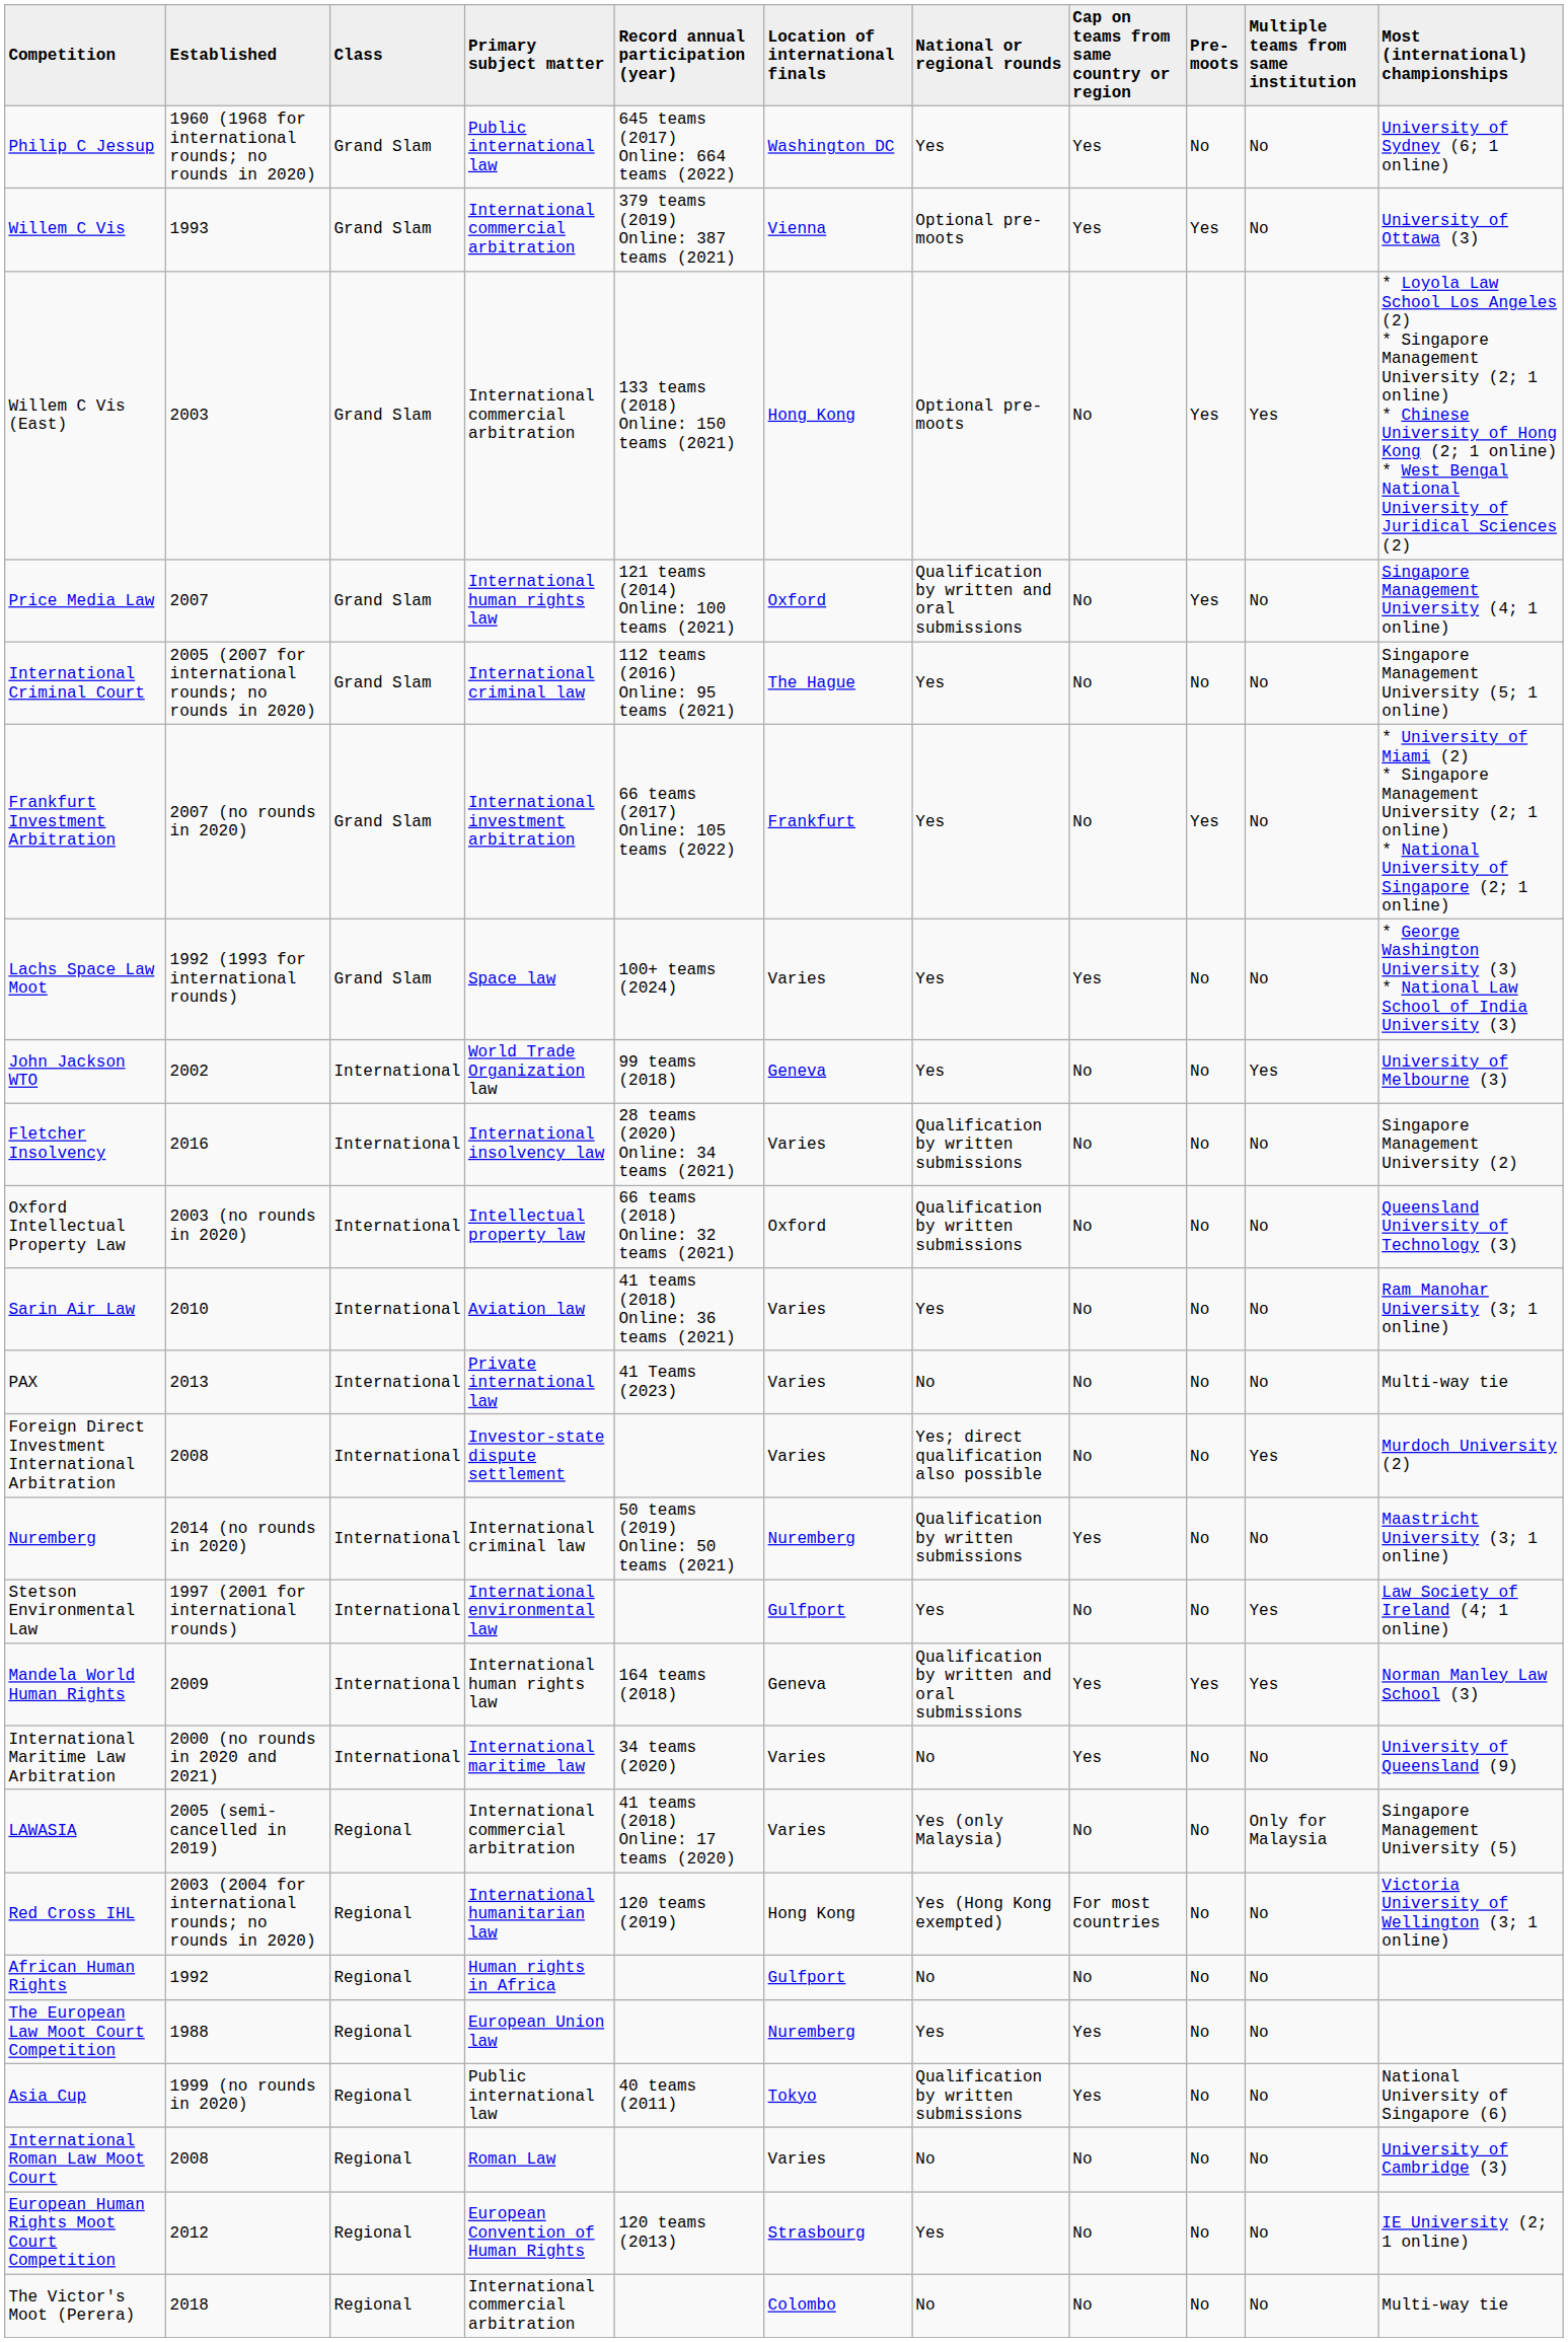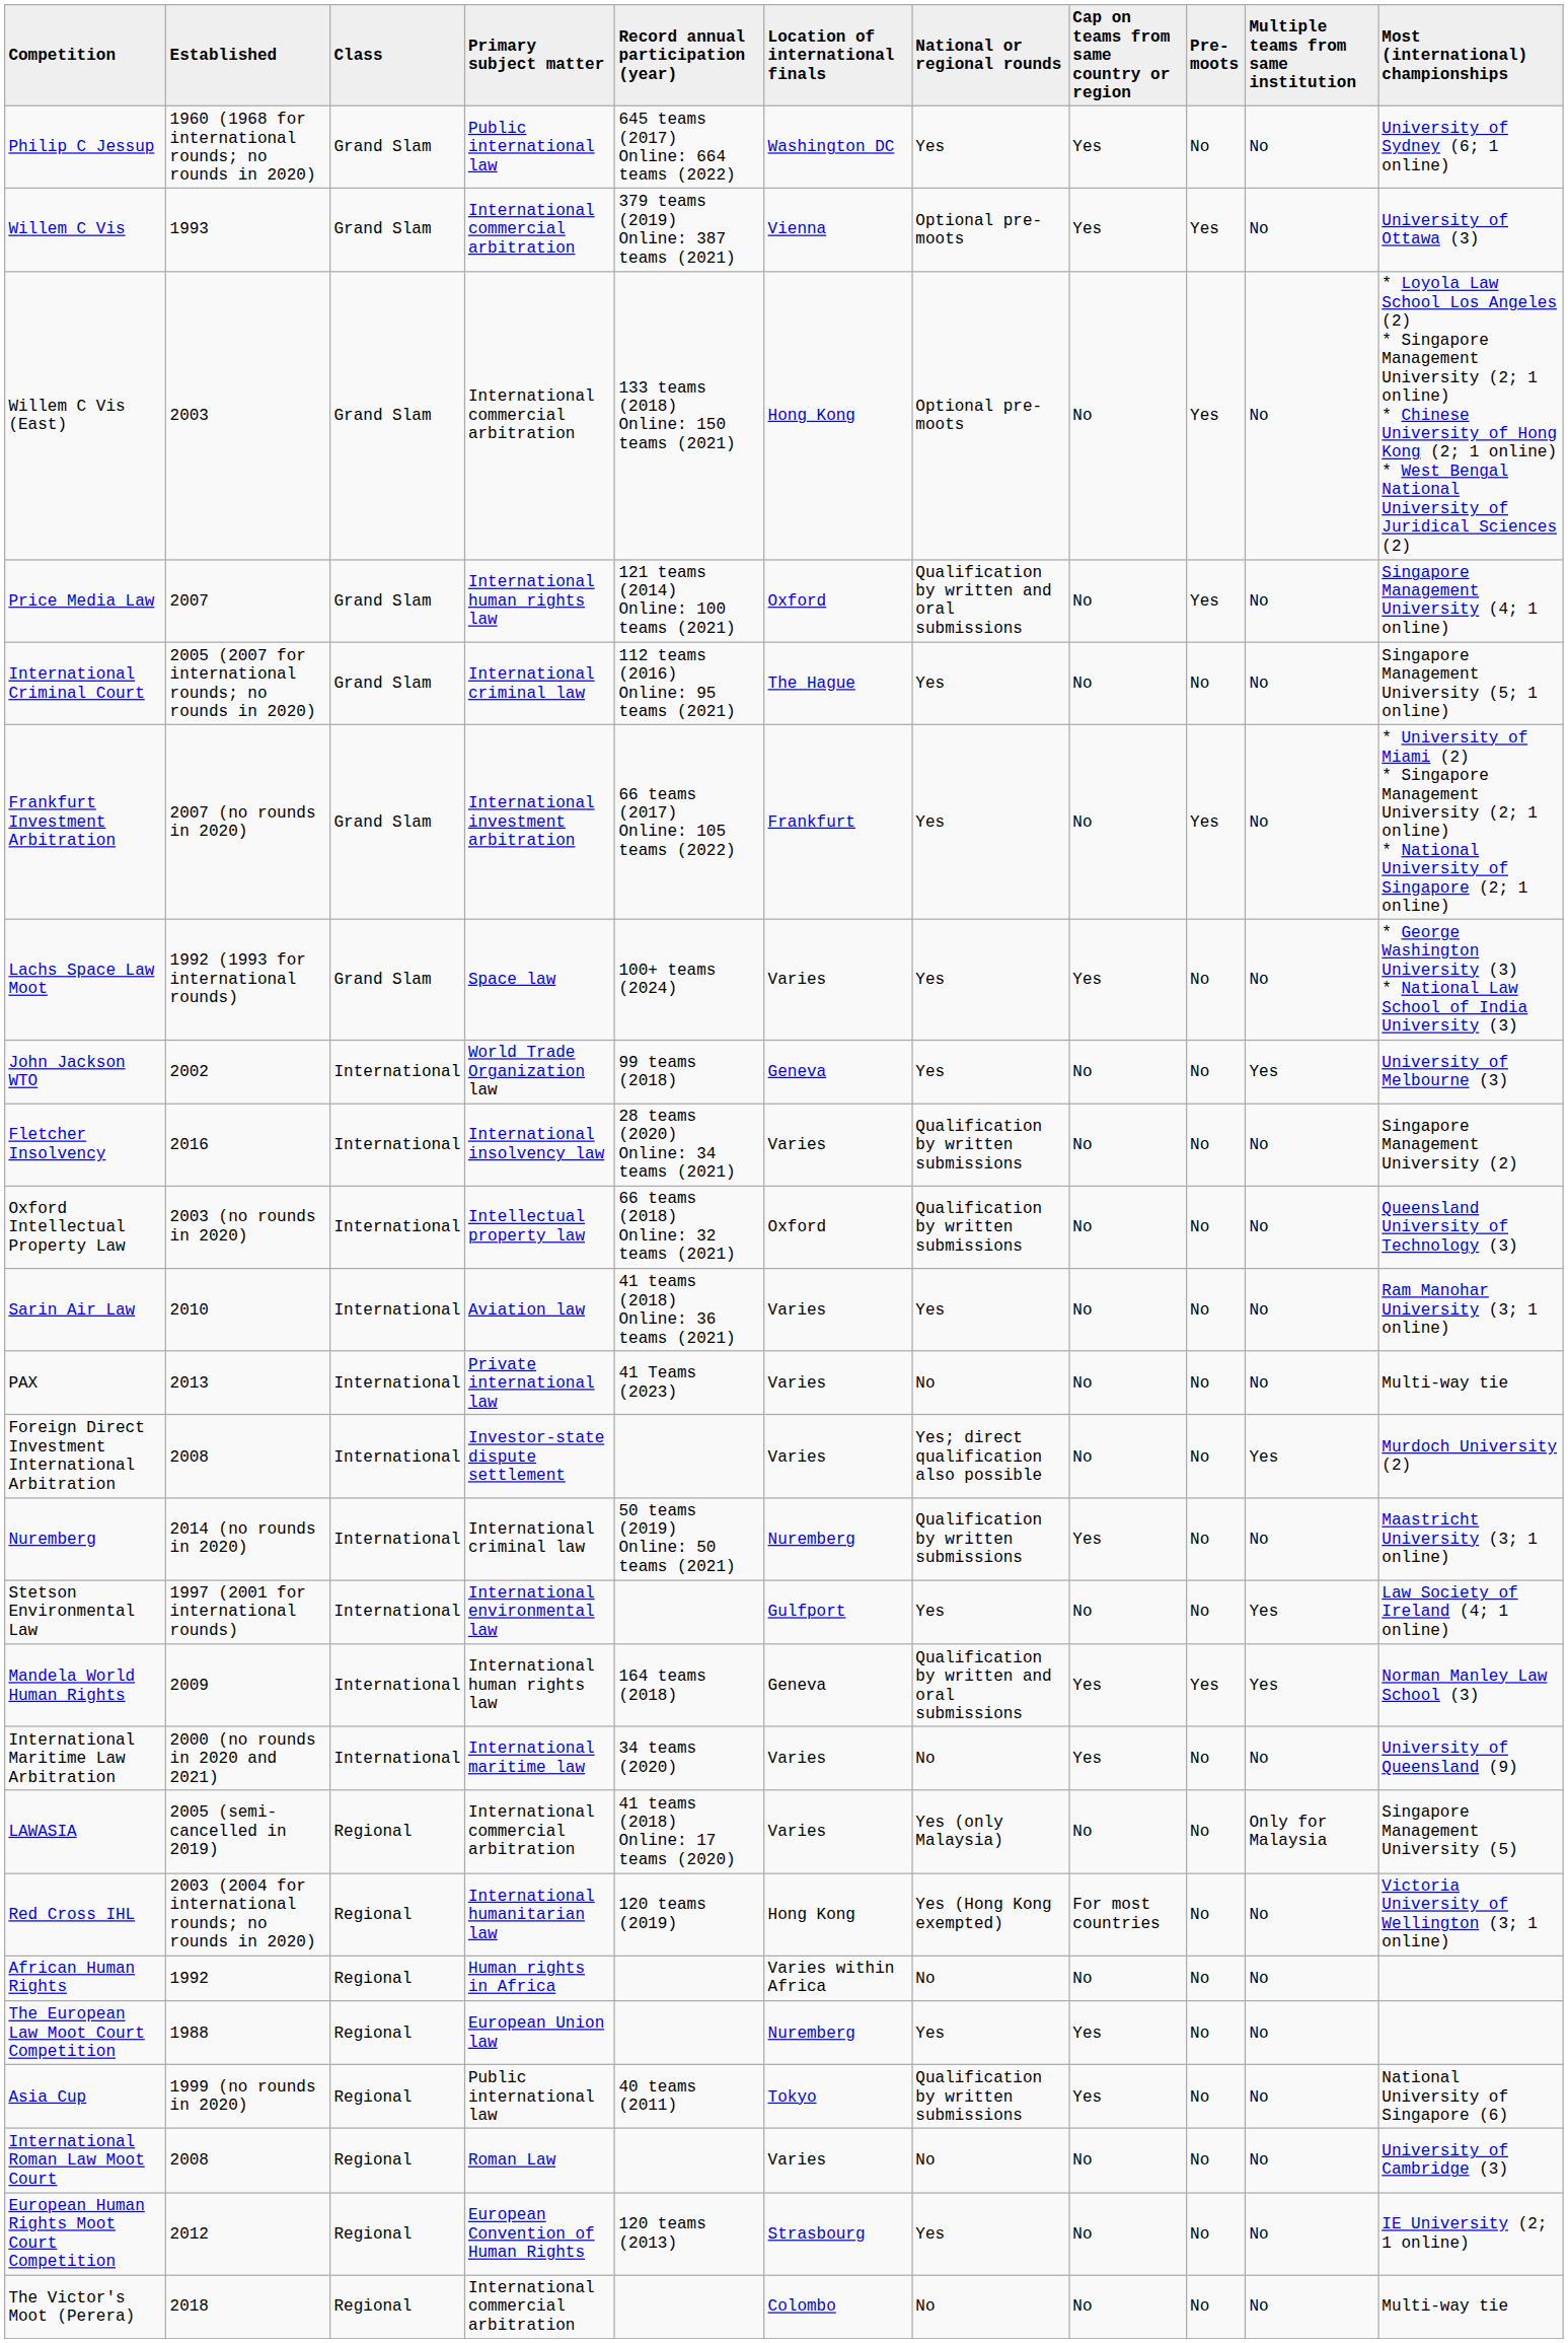 <table class="wikitable sortable">
 <tr style="background:#efefef;">
 <td><strong>Competition</strong></td>
 <td><strong>Established</strong></td>
 <td><strong>Class</strong></td>
 <td><strong>Primary subject matter</strong></td>
 <td><strong>Record annual participation (year)</strong></td>
 <td><strong>Location of international finals</strong></td>
 <td><strong>National or regional rounds</strong></td>
 <td><strong>Cap on teams from same country or region</strong></td>
 <td><strong>Pre-moots</strong></td>
 <td><strong>Multiple teams from same institution</strong></td>
 <td><strong>Most (international) championships</strong></td>
 </tr>
 <tr>
 <td><a href='#'>Philip C Jessup</a></td>
 <td>1960 (1968 for international rounds; no rounds in 2020)</td>
 <td>Grand Slam</td>
 <td><a href='#'>Public international law</a></td>
 <td>645 teams (2017) <br> Online: 664 teams (2022)</td>
 <td><a href='#'>Washington DC</a></td>
 <td>Yes</td>
 <td>Yes</td>
 <td>No</td>
 <td>No</td>
 <td><a href='#'>University of Sydney</a> (6; 1 online)</td>
 </tr>
 <tr>
 <td><a href='#'>Willem C Vis</a></td>
 <td>1993</td>
 <td>Grand Slam</td>
 <td><a href='#'>International commercial arbitration</a></td>
 <td>379 teams (2019) <br> Online: 387 teams (2021)</td>
 <td><a href='#'>Vienna</a></td>
 <td>Optional pre-moots</td>
 <td>Yes</td>
 <td>Yes</td>
 <td>No</td>
 <td><a href='#'>University of Ottawa</a> (3)</td>
 </tr>
 <tr>
 <td>Willem C Vis (East)</td>
 <td>2003</td>
 <td>Grand Slam</td>
 <td>International commercial arbitration</td>
 <td>133 teams (2018) <br> Online: 150 teams (2021)</td>
 <td><a href='#'>Hong Kong</a></td>
 <td>Optional pre-moots</td>
 <td>No</td>
 <td>Yes</td>
-<td>Yes</td>
+<td>No</td>
 <td>* <a href='#'>Loyola Law School Los Angeles</a> (2)<br> * Singapore Management University (2; 1 online) <br> * <a href='#'>Chinese University of Hong Kong</a> (2; 1 online) <br> * <a href='#'>West Bengal National University of Juridical Sciences</a> (2)</td>
 </tr>
 <tr>
 <td><a href='#'>Price Media Law</a></td>
 <td>2007</td>
 <td>Grand Slam</td>
 <td><a href='#'>International human rights law</a></td>
 <td>121 teams (2014) <br> Online: 100 teams (2021)</td>
 <td><a href='#'>Oxford</a></td>
 <td>Qualification by written and oral submissions</td>
 <td>No</td>
 <td>Yes</td>
 <td>No</td>
 <td><a href='#'>Singapore Management University</a> (4; 1 online)</td>
 </tr>
 <tr>
 <td><a href='#'>International Criminal Court</a></td>
 <td>2005 (2007 for international rounds; no rounds in 2020)</td>
 <td>Grand Slam</td>
 <td><a href='#'>International criminal law</a></td>
 <td>112 teams (2016) <br> Online: 95 teams (2021)</td>
 <td><a href='#'>The Hague</a></td>
 <td>Yes</td>
 <td>No</td>
 <td>No</td>
 <td>No</td>
 <td>Singapore Management University (5; 1 online)</td>
 </tr>
 <tr>
 <td><a href='#'>Frankfurt Investment Arbitration</a></td>
 <td>2007 (no rounds in 2020)</td>
 <td>Grand Slam</td>
 <td><a href='#'>International investment arbitration</a></td>
 <td>66 teams (2017) <br> Online: 105 teams (2022)</td>
 <td><a href='#'>Frankfurt</a></td>
 <td>Yes</td>
 <td>No</td>
 <td>Yes</td>
 <td>No</td>
 <td>* <a href='#'>University of Miami</a> (2)<br> * Singapore Management University (2; 1 online) <br> * <a href='#'>National University of Singapore</a> (2; 1 online)</td>
 </tr>
 <tr>
 <td><a href='#'>Lachs Space Law Moot</a></td>
 <td>1992 (1993 for international rounds)</td>
 <td>Grand Slam</td>
 <td><a href='#'>Space law</a></td>
 <td>100+ teams (2024)</td>
 <td>Varies</td>
 <td>Yes</td>
 <td>Yes</td>
 <td>No</td>
 <td>No</td>
 <td>* <a href='#'>George Washington University</a> (3) <br> * <a href='#'>National Law School of India University</a> (3)</td>
 </tr>
 <tr>
 <td><a href='#'>John Jackson WTO</a></td>
 <td>2002</td>
 <td>International</td>
 <td><a href='#'>World Trade Organization</a> law</td>
 <td>99 teams (2018)</td>
 <td><a href='#'>Geneva</a></td>
 <td>Yes</td>
 <td>No</td>
 <td>No</td>
 <td>Yes</td>
 <td><a href='#'>University of Melbourne</a> (3)</td>
 </tr>
 <tr>
 <td><a href='#'>Fletcher Insolvency</a></td>
 <td>2016</td>
 <td>International</td>
 <td><a href='#'>International insolvency law</a></td>
 <td>28 teams (2020) <br> Online: 34 teams (2021)</td>
 <td>Varies</td>
 <td>Qualification by written submissions</td>
 <td>No</td>
 <td>No</td>
 <td>No</td>
 <td>Singapore Management University (2)</td>
 </tr>
 <tr>
 <td>Oxford Intellectual Property Law</td>
 <td>2003 (no rounds in 2020)</td>
 <td>International</td>
 <td><a href='#'>Intellectual property law</a></td>
 <td>66 teams (2018) <br> Online: 32 teams (2021)</td>
 <td>Oxford</td>
 <td>Qualification by written submissions</td>
 <td>No</td>
 <td>No</td>
 <td>No</td>
 <td><a href='#'>Queensland University of Technology</a> (3)</td>
 </tr>
 <tr>
 <td><a href='#'>Sarin Air Law</a></td>
 <td>2010</td>
 <td>International</td>
 <td><a href='#'>Aviation law</a></td>
 <td>41 teams (2018) <br> Online: 36 teams (2021)</td>
 <td>Varies</td>
 <td>Yes</td>
 <td>No</td>
 <td>No</td>
 <td>No</td>
 <td><a href='#'>Ram Manohar University</a> (3; 1 online)</td>
 </tr>
 <tr>
 <td>PAX</td>
 <td>2013</td>
 <td>International</td>
 <td><a href='#'>Private international law</a></td>
 <td>41 Teams (2023)</td>
 <td>Varies</td>
 <td>No</td>
 <td>No</td>
 <td>No</td>
 <td>No</td>
 <td>Multi-way tie</td>
 </tr>
 <tr>
 <td>Foreign Direct Investment International Arbitration</td>
 <td>2008</td>
 <td>International</td>
 <td><a href='#'>Investor-state dispute settlement</a></td>
 <td></td>
 <td>Varies</td>
 <td>Yes; direct qualification also possible</td>
 <td>No</td>
 <td>No</td>
 <td>Yes</td>
 <td><a href='#'>Murdoch University</a> (2)</td>
 </tr>
 <tr>
 <td><a href='#'>Nuremberg</a></td>
 <td>2014 (no rounds in 2020)</td>
 <td>International</td>
 <td>International criminal law</td>
 <td>50 teams (2019) <br> Online: 50 teams (2021)</td>
 <td><a href='#'>Nuremberg</a></td>
 <td>Qualification by written submissions</td>
 <td>Yes</td>
 <td>No</td>
 <td>No</td>
 <td><a href='#'>Maastricht University</a> (3; 1 online)</td>
 </tr>
 <tr>
 <td>Stetson Environmental Law</td>
 <td>1997 (2001 for international rounds)</td>
 <td>International</td>
 <td><a href='#'>International environmental law</a></td>
 <td></td>
 <td><a href='#'>Gulfport</a></td>
 <td>Yes</td>
 <td>No</td>
 <td>No</td>
 <td>Yes</td>
 <td><a href='#'>Law Society of Ireland</a> (4; 1 online)</td>
 </tr>
 <tr>
 <td><a href='#'>Mandela World Human Rights</a></td>
 <td>2009</td>
 <td>International</td>
 <td>International human rights law</td>
 <td>164 teams (2018)</td>
 <td>Geneva</td>
 <td>Qualification by written and oral submissions</td>
 <td>Yes</td>
 <td>Yes</td>
 <td>Yes</td>
 <td><a href='#'>Norman Manley Law School</a> (3)</td>
 </tr>
 <tr>
 <td>International Maritime Law Arbitration</td>
 <td>2000 (no rounds in 2020 and 2021)</td>
 <td>International</td>
 <td><a href='#'>International maritime law</a></td>
 <td>34 teams (2020)</td>
 <td>Varies</td>
 <td>No</td>
 <td>Yes</td>
 <td>No</td>
 <td>No</td>
 <td><a href='#'>University of Queensland</a> (9)</td>
 </tr>
 <tr>
 <td><a href='#'>LAWASIA</a></td>
 <td>2005 (semi-cancelled in 2019)</td>
 <td>Regional</td>
 <td>International commercial arbitration</td>
 <td>41 teams (2018) <br> Online: 17 teams (2020)</td>
 <td>Varies</td>
 <td>Yes (only Malaysia)</td>
 <td>No</td>
 <td>No</td>
 <td>Only for Malaysia</td>
 <td>Singapore Management University (5)</td>
 </tr>
 <tr>
 <td><a href='#'>Red Cross IHL</a></td>
 <td>2003 (2004 for international rounds; no rounds in 2020)</td>
 <td>Regional</td>
 <td><a href='#'>International humanitarian law</a></td>
 <td>120 teams (2019)</td>
 <td>Hong Kong</td>
 <td>Yes (Hong Kong exempted)</td>
 <td>For most countries</td>
 <td>No</td>
 <td>No</td>
 <td><a href='#'>Victoria University of Wellington</a> (3; 1 online)</td>
 </tr>
 <tr>
 <td><a href='#'>African Human Rights</a></td>
 <td>1992</td>
 <td>Regional</td>
 <td><a href='#'>Human rights in Africa</a></td>
 <td></td>
-<td><a href='#'>Gulfport</a></td>
+<td>Varies within Africa</td>
 <td>No</td>
 <td>No</td>
 <td>No</td>
 <td>No</td>
 <td></td>
 </tr>
 <tr>
 <td><a href='#'>The European Law Moot Court Competition</a></td>
 <td>1988</td>
 <td>Regional</td>
 <td><a href='#'>European Union law</a></td>
 <td></td>
 <td><a href='#'>Nuremberg</a></td>
 <td>Yes</td>
 <td>Yes</td>
 <td>No</td>
 <td>No</td>
 <td></td>
 </tr>
 <tr>
 <td><a href='#'>Asia Cup</a></td>
 <td>1999 (no rounds in 2020)</td>
 <td>Regional</td>
 <td>Public international law</td>
 <td>40 teams (2011)</td>
 <td><a href='#'>Tokyo</a></td>
 <td>Qualification by written submissions</td>
 <td>Yes</td>
 <td>No</td>
 <td>No</td>
 <td>National University of Singapore (6)</td>
 </tr>
 <tr>
 <td><a href='#'>International Roman Law Moot Court</a></td>
 <td>2008</td>
 <td>Regional</td>
 <td><a href='#'>Roman Law</a></td>
 <td></td>
 <td>Varies</td>
 <td>No</td>
 <td>No</td>
 <td>No</td>
 <td>No</td>
 <td><a href='#'>University of Cambridge</a> (3)</td>
 </tr>
 <tr>
 <td><a href='#'>European Human Rights Moot Court Competition</a></td>
 <td>2012</td>
 <td>Regional</td>
 <td><a href='#'>European Convention of Human Rights</a></td>
 <td>120 teams (2013)</td>
 <td><a href='#'>Strasbourg</a></td>
 <td>Yes</td>
 <td>No</td>
 <td>No</td>
 <td>No</td>
 <td><a href='#'>IE University</a> (2; 1 online)</td>
 </tr>
 <tr>
 <td>The Victor's Moot (Perera)</td>
 <td>2018</td>
 <td>Regional</td>
 <td>International commercial arbitration</td>
 <td></td>
 <td><a href='#'>Colombo</a></td>
 <td>No</td>
 <td>No</td>
 <td>No</td>
 <td>No</td>
 <td>Multi-way tie</td>
 </tr>
 <tr>
 </tr>
 </table>
